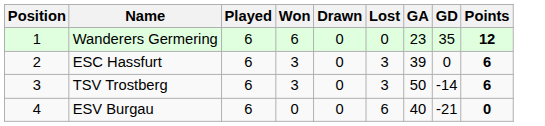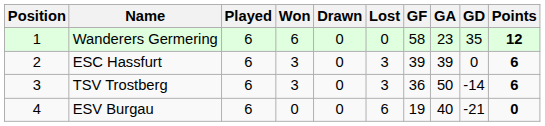 <table class="wikitable">
 <tr align="center">
 <th>Position</th>
 <th>Name</th>
 <th>Played</th>
 <th>Won</th>
 <th>Drawn</th>
 <th>Lost</th>
+<th>GF</th>
 <th>GA</th>
 <th>GD</th>
 <th>Points</th>
 </tr>
 <tr align="center" bgcolor="#dfffdf">
 <td>1</td>
 <td align="left">Wanderers Germering</td>
 <td>6</td>
 <td>6</td>
 <td>0</td>
 <td>0</td>
+<td>58</td>
 <td>23</td>
 <td>35</td>
 <td><strong>12</strong></td>
 </tr>
 <tr align="center">
 <td>2</td>
 <td align="left">ESC Hassfurt</td>
 <td>6</td>
 <td>3</td>
 <td>0</td>
 <td>3</td>
 <td>39</td>
+<td>39</td>
 <td>0</td>
 <td><strong>6</strong></td>
 </tr>
 <tr align="center">
 <td>3</td>
 <td align="left">TSV Trostberg</td>
 <td>6</td>
 <td>3</td>
 <td>0</td>
 <td>3</td>
+<td>36</td>
 <td>50</td>
 <td>-14</td>
 <td><strong>6</strong></td>
 </tr>
 <tr align="center">
 <td>4</td>
 <td align="left">ESV Burgau</td>
 <td>6</td>
 <td>0</td>
 <td>0</td>
 <td>6</td>
+<td>19</td>
 <td>40</td>
 <td>-21</td>
 <td><strong>0</strong></td>
 </tr>
 </table>
